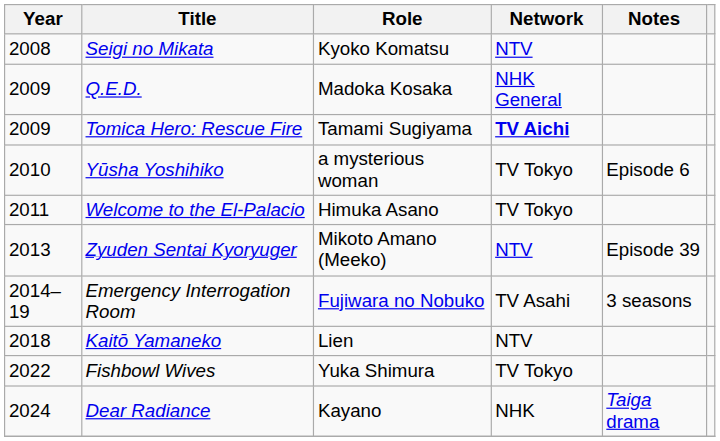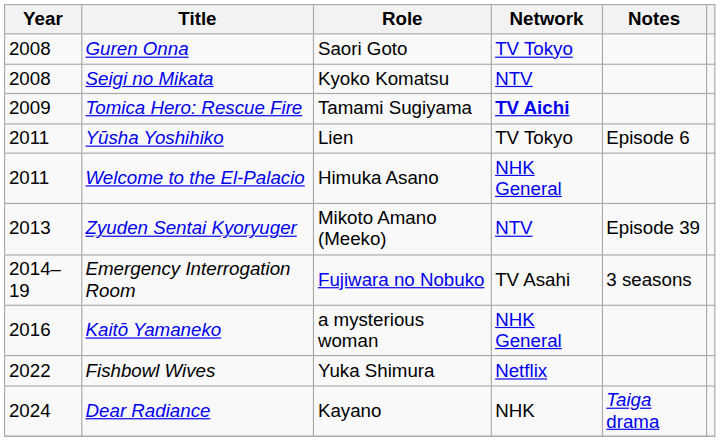 <table class="wikitable">
 <tr>
 <th>Year</th>
 <th>Title</th>
 <th>Role</th>
 <th>Network</th>
 <th>Notes</th>
 <th></th>
 </tr>
 <tr>
 <td>2008</td>
-<td><em><a href='#'>Seigi no Mikata</a></em></td>
-<td>Kyoko Komatsu</td>
-<td><a href='#'>NTV</a></td>
+<td><em><a href='#'>Guren Onna</a></em></td>
+<td>Saori Goto</td>
+<td><a href='#'>TV Tokyo</a></td>
 <td></td>
 <td></td>
 </tr>
 <tr>
-<td>2009</td>
-<td><em><a href='#'>Q.E.D.</a></em></td>
-<td>Madoka Kosaka</td>
-<td><a href='#'>NHK General</a></td>
+<td>2008</td>
+<td><em><a href='#'>Seigi no Mikata</a></em></td>
+<td>Kyoko Komatsu</td>
+<td><a href='#'>NTV</a></td>
 <td></td>
 <td></td>
 </tr>
 <tr>
 <td>2009</td>
 <td><em><a href='#'>Tomica Hero: Rescue Fire</a></em></td>
 <td>Tamami Sugiyama</td>
 <td><strong><a href='#'>TV Aichi</a></strong></td>
 <td></td>
 <td></td>
 </tr>
 <tr>
-<td>2010</td>
+<td>2011</td>
 <td><em><a href='#'>Yūsha Yoshihiko</a></em></td>
-<td>a mysterious woman</td>
+<td>Lien</td>
 <td>TV Tokyo</td>
 <td>Episode 6</td>
 <td></td>
 </tr>
 <tr>
 <td>2011</td>
 <td><em><a href='#'>Welcome to the El-Palacio</a></em></td>
 <td>Himuka Asano</td>
-<td>TV Tokyo</td>
+<td><a href='#'>NHK General</a></td>
 <td></td>
 <td></td>
 </tr>
 <tr>
 <td>2013</td>
 <td><em><a href='#'>Zyuden Sentai Kyoryuger</a></em></td>
 <td>Mikoto Amano (Meeko)</td>
 <td><a href='#'>NTV</a></td>
 <td>Episode 39</td>
 <td></td>
 </tr>
 <tr>
 <td>2014–19</td>
 <td><em>Emergency Interrogation Room</em></td>
 <td><a href='#'>Fujiwara no Nobuko</a></td>
 <td>TV Asahi</td>
 <td>3 seasons</td>
 <td></td>
 </tr>
 <tr>
-<td>2018</td>
+<td>2016</td>
 <td><em><a href='#'>Kaitō Yamaneko</a></em></td>
-<td>Lien</td>
-<td>NTV</td>
+<td>a mysterious woman</td>
+<td><a href='#'>NHK General</a></td>
 <td></td>
 <td></td>
 </tr>
 <tr>
 <td>2022</td>
 <td><em>Fishbowl Wives</em></td>
 <td>Yuka Shimura</td>
-<td>TV Tokyo</td>
+<td><a href='#'>Netflix</a></td>
 <td></td>
 <td></td>
 </tr>
 <tr>
 <td>2024</td>
 <td><em><a href='#'>Dear Radiance </a></em></td>
 <td>Kayano</td>
 <td>NHK</td>
 <td><a href='#'><em>Taiga</em> drama</a></td>
 <td></td>
 </tr>
 <tr>
 </tr>
 </table>
